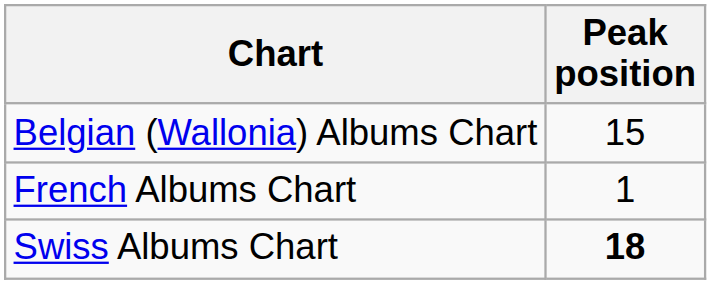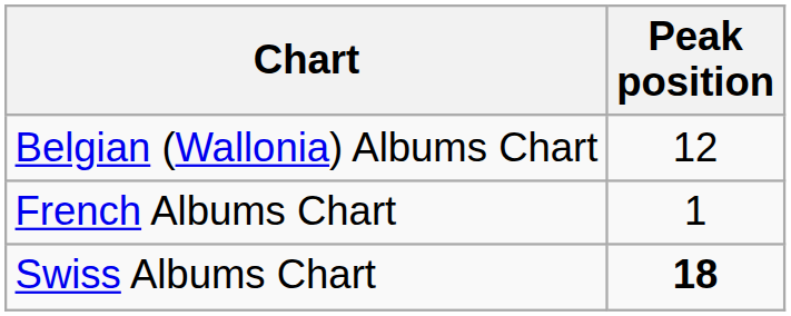 <table class="wikitable sortable">
 <tr>
 <th>Chart</th>
 <th>Peak<br>position</th>
 </tr>
 <tr>
 <td><a href='#'>Belgian</a> (<a href='#'>Wallonia</a>) Albums Chart</td>
-<td style="text-align:center;">15</td>
+<td style="text-align:center;">12</td>
 </tr>
 <tr>
 <td><a href='#'>French</a> Albums Chart</td>
 <td style="text-align:center;">1</td>
 </tr>
 <tr>
 <td><a href='#'>Swiss</a> Albums Chart</td>
 <td style="text-align:center;"><strong>18</strong></td>
 </tr>
 </table>
